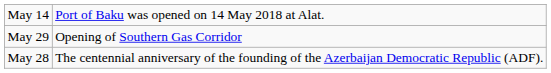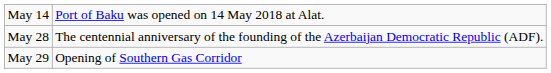 <table class="wikitable">
 <tr>
 <td>May 14</td>
 <td><a href='#'>Port of Baku</a> was opened on 14 May 2018 at Alat.</td>
 </tr>
 <tr>
+<td>May 28</td>
+<td>The centennial anniversary of the founding of the <a href='#'>Azerbaijan Democratic Republic</a> (ADF).</td>
+</tr>
+<tr>
 <td>May 29</td>
 <td>Opening of <a href='#'>Southern Gas Corridor</a></td>
 </tr>
-<tr>
-<td>May 28</td>
-<td>The centennial anniversary of the founding of the <a href='#'>Azerbaijan Democratic Republic</a> (ADF).</td>
-</tr>
 </table>
